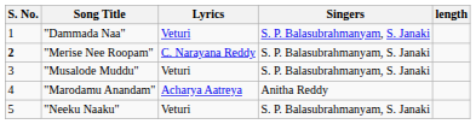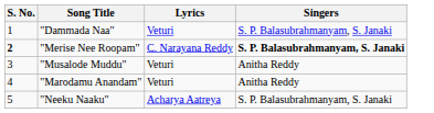 <table class="wikitable">
 <tr>
 <th>S. No.</th>
 <th>Song Title</th>
 <th>Lyrics</th>
 <th>Singers</th>
-<th>length</th>
 </tr>
 <tr>
 <td>1</td>
 <td>"Dammada Naa"</td>
 <td><a href='#'>Veturi</a></td>
 <td><a href='#'>S. P. Balasubrahmanyam</a>, <a href='#'>S. Janaki</a></td>
-<td></td>
 </tr>
 <tr>
 <td><strong>2</strong></td>
 <td>"Merise Nee Roopam"</td>
 <td><a href='#'>C. Narayana Reddy</a></td>
-<td>S. P. Balasubrahmanyam, S. Janaki</td>
-<td></td>
+<td><strong>S. P. Balasubrahmanyam, S. Janaki</strong></td>
 </tr>
 <tr>
 <td>3</td>
 <td>"Musalode Muddu"</td>
 <td>Veturi</td>
-<td>S. P. Balasubrahmanyam, S. Janaki</td>
-<td></td>
+<td>Anitha Reddy</td>
 </tr>
 <tr>
 <td>4</td>
 <td>"Marodamu Anandam"</td>
-<td><a href='#'>Acharya Aatreya</a></td>
+<td>Veturi</td>
 <td>Anitha Reddy</td>
-<td></td>
 </tr>
 <tr>
 <td>5</td>
 <td>"Neeku Naaku"</td>
-<td>Veturi</td>
+<td><a href='#'>Acharya Aatreya</a></td>
 <td>S. P. Balasubrahmanyam, S. Janaki</td>
-<td></td>
 </tr>
 </table>
